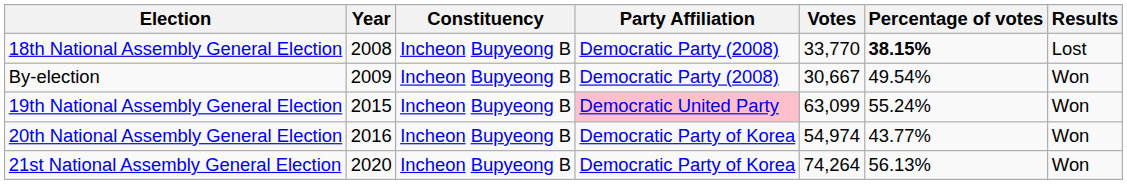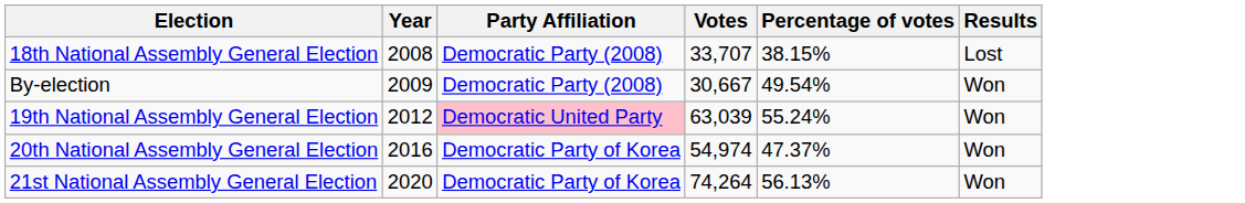 <table class="wikitable">
 <tr>
 <th>Election</th>
 <th>Year</th>
-<th>Constituency</th>
 <th>Party Affiliation</th>
 <th>Votes</th>
 <th>Percentage of votes</th>
 <th>Results</th>
 </tr>
 <tr>
 <td><a href='#'>18th National Assembly General Election</a></td>
 <td>2008</td>
-<td><a href='#'>Incheon</a> <a href='#'>Bupyeong</a> B</td>
 <td><a href='#'>Democratic Party (2008)</a></td>
-<td>33,770</td>
-<td><strong>38.15%</strong></td>
+<td>33,707</td>
+<td>38.15%</td>
 <td>Lost</td>
 </tr>
 <tr>
 <td>By-election</td>
 <td>2009</td>
-<td><a href='#'>Incheon</a> <a href='#'>Bupyeong</a> B</td>
 <td><a href='#'>Democratic Party (2008)</a></td>
 <td>30,667</td>
 <td>49.54%</td>
 <td>Won</td>
 </tr>
 <tr>
 <td><a href='#'>19th National Assembly General Election</a></td>
-<td>2015</td>
-<td><a href='#'>Incheon</a> <a href='#'>Bupyeong</a> B</td>
+<td>2012</td>
 <td style="background: pink;"><a href='#'>Democratic United Party</a></td>
-<td>63,099</td>
+<td>63,039</td>
 <td>55.24%</td>
 <td>Won</td>
 </tr>
 <tr>
 <td><a href='#'>20th National Assembly General Election</a></td>
 <td>2016</td>
-<td><a href='#'>Incheon</a> <a href='#'>Bupyeong</a> B</td>
 <td><a href='#'>Democratic Party of Korea</a></td>
 <td>54,974</td>
-<td>43.77%</td>
+<td>47.37%</td>
 <td>Won</td>
 </tr>
 <tr>
 <td><a href='#'>21st National Assembly General Election</a></td>
 <td>2020</td>
-<td><a href='#'>Incheon</a> <a href='#'>Bupyeong</a> B</td>
 <td><a href='#'>Democratic Party of Korea</a></td>
 <td>74,264</td>
 <td>56.13%</td>
 <td>Won</td>
 </tr>
 </table>
